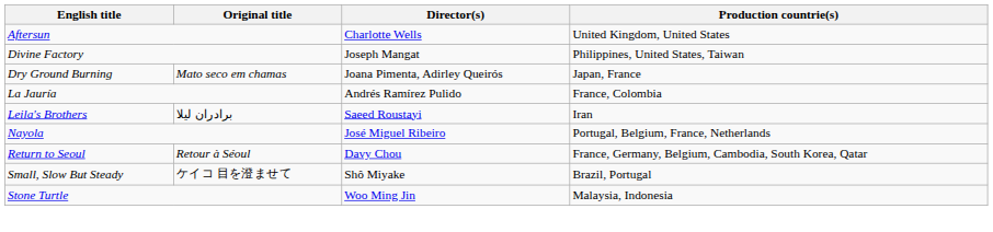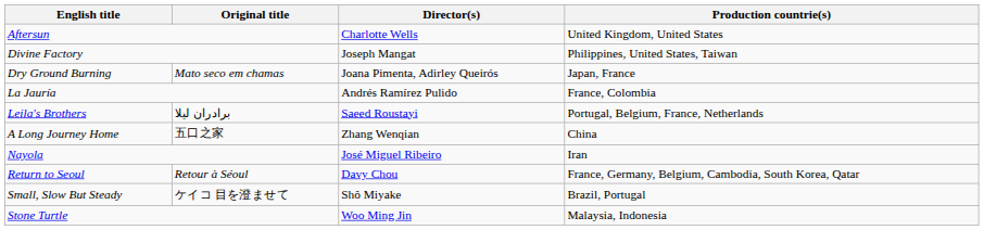 <table class="sortable wikitable" style="width:100%; margin-bottom:4px">
 <tr>
 <th scope="col">English title</th>
 <th scope="col">Original title</th>
 <th scope="col">Director(s)</th>
 <th scope="col">Production countrie(s)</th>
 </tr>
 <tr>
 <td colspan="2"><em><a href='#'>Aftersun</a></em></td>
 <td><a href='#'>Charlotte Wells</a></td>
 <td>United Kingdom, United States</td>
 </tr>
 <tr>
 <td colspan="2"><em>Divine Factory</em></td>
 <td>Joseph Mangat</td>
 <td>Philippines, United States, Taiwan</td>
 </tr>
 <tr>
 <td><em>Dry Ground Burning</em></td>
 <td><em>Mato seco em chamas</em></td>
 <td>Joana Pimenta, Adirley Queirós</td>
 <td>Japan, France</td>
 </tr>
 <tr>
 <td colspan="2"><em>La Jauría</em></td>
 <td>Andrés Ramírez Pulido</td>
 <td>France, Colombia</td>
 </tr>
 <tr>
 <td><em><a href='#'>Leila's Brothers</a></em></td>
 <td>برادران لیلا</td>
 <td><a href='#'>Saeed Roustayi</a></td>
-<td>Iran</td>
+<td>Portugal, Belgium, France, Netherlands</td>
+</tr>
+<tr>
+<td><em>A Long Journey Home</em></td>
+<td>五口之家</td>
+<td>Zhang Wenqian</td>
+<td>China</td>
 </tr>
 <tr>
 <td colspan="2"><em><a href='#'>Nayola</a></em></td>
 <td><a href='#'>José Miguel Ribeiro</a></td>
-<td>Portugal, Belgium, France, Netherlands</td>
+<td>Iran</td>
 </tr>
 <tr>
 <td><em><a href='#'>Return to Seoul</a></em></td>
 <td><em>Retour à Séoul</em></td>
 <td><a href='#'>Davy Chou</a></td>
 <td>France, Germany, Belgium, Cambodia, South Korea, Qatar</td>
 </tr>
 <tr>
 <td><em>Small, Slow But Steady</em></td>
 <td>ケイコ 目を澄ませて</td>
 <td>Shô Miyake</td>
 <td>Brazil, Portugal</td>
 </tr>
 <tr>
 <td colspan="2"><em><a href='#'>Stone Turtle</a></em></td>
 <td><a href='#'>Woo Ming Jin</a></td>
 <td>Malaysia, Indonesia</td>
 </tr>
 </table>
